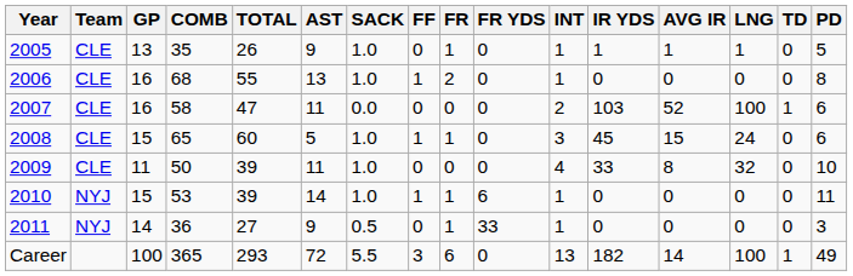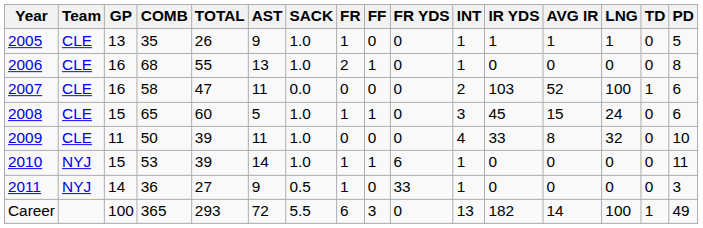 <table class="wikitable">
 <tr>
 <th>Year</th>
 <th>Team</th>
 <th>GP</th>
 <th>COMB</th>
 <th>TOTAL</th>
 <th>AST</th>
 <th>SACK</th>
+<th>FR</th>
 <th>FF</th>
-<th>FR</th>
 <th>FR YDS</th>
 <th>INT</th>
 <th>IR YDS</th>
 <th>AVG IR</th>
 <th>LNG</th>
 <th>TD</th>
 <th>PD</th>
 </tr>
 <tr>
 <td><a href='#'>2005</a></td>
 <td><a href='#'>CLE</a></td>
 <td>13</td>
 <td>35</td>
 <td>26</td>
 <td>9</td>
 <td>1.0</td>
+<td>1</td>
 <td>0</td>
-<td>1</td>
 <td>0</td>
 <td>1</td>
 <td>1</td>
 <td>1</td>
 <td>1</td>
 <td>0</td>
 <td>5</td>
 </tr>
 <tr>
 <td><a href='#'>2006</a></td>
 <td><a href='#'>CLE</a></td>
 <td>16</td>
 <td>68</td>
 <td>55</td>
 <td>13</td>
 <td>1.0</td>
+<td>2</td>
 <td>1</td>
-<td>2</td>
 <td>0</td>
 <td>1</td>
 <td>0</td>
 <td>0</td>
 <td>0</td>
 <td>0</td>
 <td>8</td>
 </tr>
 <tr>
 <td><a href='#'>2007</a></td>
 <td><a href='#'>CLE</a></td>
 <td>16</td>
 <td>58</td>
 <td>47</td>
 <td>11</td>
 <td>0.0</td>
 <td>0</td>
 <td>0</td>
 <td>0</td>
 <td>2</td>
 <td>103</td>
 <td>52</td>
 <td>100</td>
 <td>1</td>
 <td>6</td>
 </tr>
 <tr>
 <td><a href='#'>2008</a></td>
 <td><a href='#'>CLE</a></td>
 <td>15</td>
 <td>65</td>
 <td>60</td>
 <td>5</td>
 <td>1.0</td>
 <td>1</td>
 <td>1</td>
 <td>0</td>
 <td>3</td>
 <td>45</td>
 <td>15</td>
 <td>24</td>
 <td>0</td>
 <td>6</td>
 </tr>
 <tr>
 <td><a href='#'>2009</a></td>
 <td><a href='#'>CLE</a></td>
 <td>11</td>
 <td>50</td>
 <td>39</td>
 <td>11</td>
 <td>1.0</td>
 <td>0</td>
 <td>0</td>
 <td>0</td>
 <td>4</td>
 <td>33</td>
 <td>8</td>
 <td>32</td>
 <td>0</td>
 <td>10</td>
 </tr>
 <tr>
 <td><a href='#'>2010</a></td>
 <td><a href='#'>NYJ</a></td>
 <td>15</td>
 <td>53</td>
 <td>39</td>
 <td>14</td>
 <td>1.0</td>
 <td>1</td>
 <td>1</td>
 <td>6</td>
 <td>1</td>
 <td>0</td>
 <td>0</td>
 <td>0</td>
 <td>0</td>
 <td>11</td>
 </tr>
 <tr>
 <td><a href='#'>2011</a></td>
 <td><a href='#'>NYJ</a></td>
 <td>14</td>
 <td>36</td>
 <td>27</td>
 <td>9</td>
 <td>0.5</td>
+<td>1</td>
 <td>0</td>
-<td>1</td>
 <td>33</td>
 <td>1</td>
 <td>0</td>
 <td>0</td>
 <td>0</td>
 <td>0</td>
 <td>3</td>
 </tr>
 <tr>
 <td>Career</td>
 <td></td>
 <td>100</td>
 <td>365</td>
 <td>293</td>
 <td>72</td>
 <td>5.5</td>
+<td>6</td>
 <td>3</td>
-<td>6</td>
 <td>0</td>
 <td>13</td>
 <td>182</td>
 <td>14</td>
 <td>100</td>
 <td>1</td>
 <td>49</td>
 </tr>
 </table>
